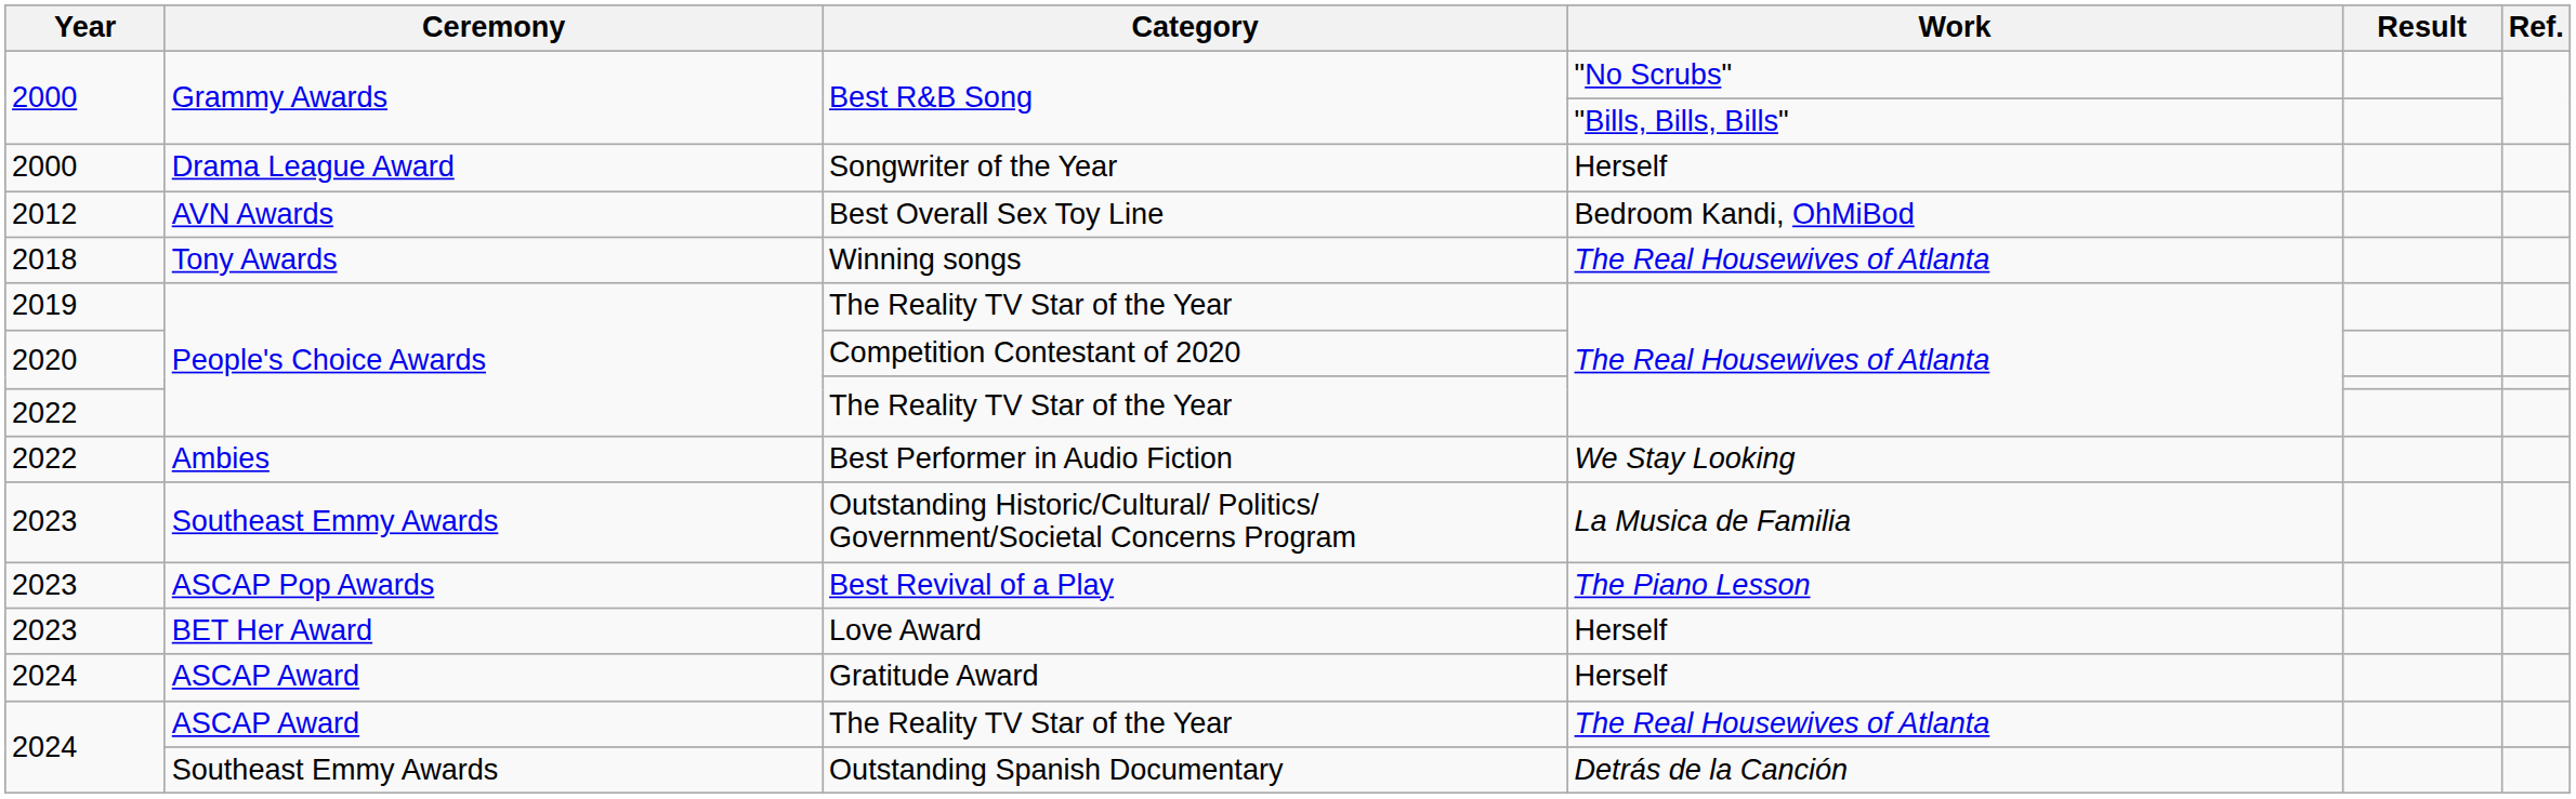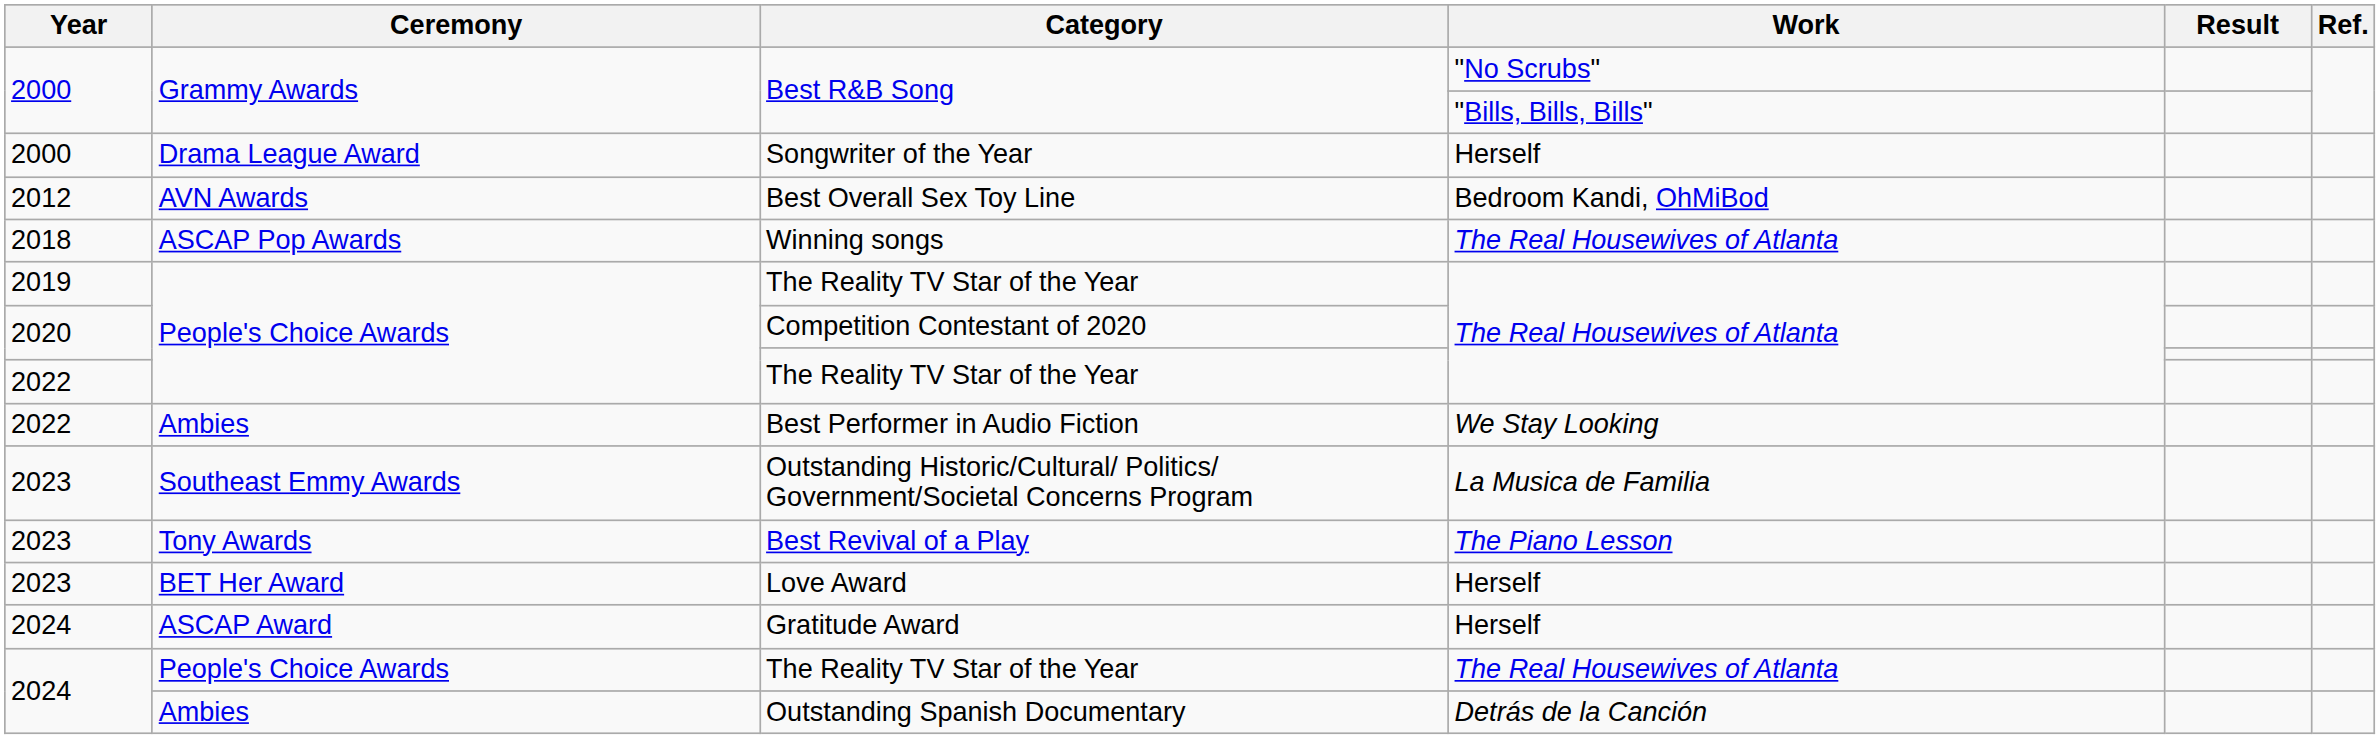 <table class=wikitable>
 <tr>
 <th scope="col" style="width:5em;">Year</th>
 <th scope="col" style="width:22em;">Ceremony</th>
 <th scope="col" style="width:25em;">Category</th>
 <th scope="col" style="width:26em;">Work</th>
 <th scope="col" style="width:5em;">Result</th>
 <th>Ref.</th>
 </tr>
 <tr>
 <td rowspan = 2><a href='#'>2000</a></td>
 <td rowspan="2"><a href='#'>Grammy Awards</a></td>
 <td rowspan="2"><a href='#'>Best R&B Song</a></td>
 <td>"<a href='#'>No Scrubs</a>"</td>
 <td></td>
 <td rowspan = 2></td>
 </tr>
 <tr>
 <td>"<a href='#'>Bills, Bills, Bills</a>"</td>
 <td></td>
 </tr>
 <tr>
 <td>2000</td>
 <td><a href='#'>Drama League Award</a></td>
 <td>Songwriter of the Year</td>
 <td>Herself</td>
 <td></td>
 <td></td>
 </tr>
 <tr>
 <td>2012</td>
 <td><a href='#'>AVN Awards</a></td>
 <td>Best Overall Sex Toy Line</td>
 <td>Bedroom Kandi, <a href='#'>OhMiBod</a></td>
 <td></td>
 <td></td>
 </tr>
 <tr>
 <td>2018</td>
-<td><a href='#'>Tony Awards</a></td>
+<td><a href='#'>ASCAP Pop Awards</a></td>
 <td>Winning songs</td>
 <td><em><a href='#'>The Real Housewives of Atlanta</a></em></td>
 <td></td>
 <td></td>
 </tr>
 <tr>
 <td>2019</td>
 <td rowspan="4"><a href='#'>People's Choice Awards</a></td>
 <td>The Reality TV Star of the Year</td>
 <td rowspan="4"><em><a href='#'>The Real Housewives of Atlanta</a></em></td>
 <td></td>
 <td></td>
 </tr>
 <tr>
 <td rowspan="2">2020</td>
 <td>Competition Contestant of 2020</td>
 <td></td>
 <td></td>
 </tr>
 <tr>
 <td rowspan="2">The Reality TV Star of the Year</td>
 <td></td>
 <td></td>
 </tr>
 <tr>
 <td>2022</td>
 <td></td>
 <td></td>
 </tr>
 <tr>
 <td>2022</td>
 <td><a href='#'>Ambies</a></td>
 <td>Best Performer in Audio Fiction</td>
 <td><em>We Stay Looking</em></td>
 <td></td>
 <td></td>
 </tr>
 <tr>
 <td>2023</td>
 <td><a href='#'>Southeast Emmy Awards</a></td>
 <td>Outstanding Historic/Cultural/ Politics/ Government/Societal Concerns Program</td>
 <td><em>La Musica de Familia</em></td>
 <td></td>
 <td></td>
 </tr>
 <tr>
 <td>2023</td>
-<td><a href='#'>ASCAP Pop Awards</a></td>
+<td><a href='#'>Tony Awards</a></td>
 <td><a href='#'>Best Revival of a Play</a></td>
 <td><em><a href='#'>The Piano Lesson</a></em></td>
 <td></td>
 <td></td>
 </tr>
 <tr>
 <td>2023</td>
 <td><a href='#'>BET Her Award</a></td>
 <td>Love Award</td>
 <td>Herself</td>
 <td></td>
 <td></td>
 </tr>
 <tr>
 <td>2024</td>
 <td><a href='#'>ASCAP Award</a></td>
 <td>Gratitude Award</td>
 <td>Herself</td>
 <td></td>
 <td></td>
 </tr>
 <tr>
 <td rowspan=2>2024</td>
-<td><a href='#'>ASCAP Award</a></td>
+<td><a href='#'>People's Choice Awards</a></td>
 <td>The Reality TV Star of the Year</td>
 <td><em><a href='#'>The Real Housewives of Atlanta</a></em></td>
 <td></td>
 <td></td>
 </tr>
 <tr>
-<td>Southeast Emmy Awards</td>
+<td><a href='#'>Ambies</a></td>
 <td>Outstanding Spanish Documentary</td>
 <td><em>Detrás de la Canción</em></td>
 <td></td>
 <td></td>
 </tr>
 </table>
